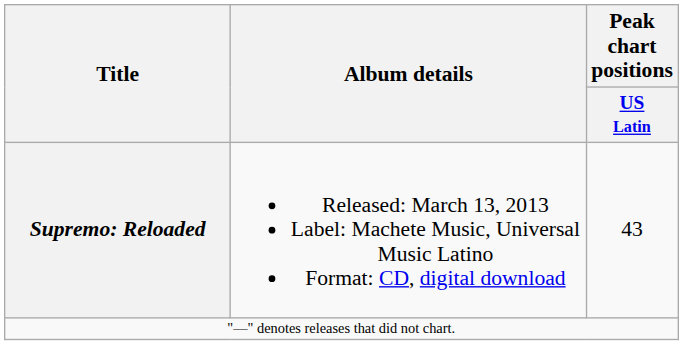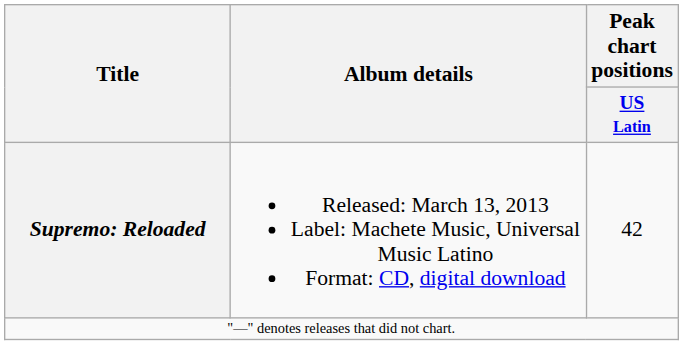 <table class="wikitable plainrowheaders" style="text-align:center;" border="1">
 <tr>
 <th scope="col" rowspan="2" style="width:10em;">Title</th>
 <th scope="col" rowspan="2" style="width:16em;">Album details</th>
 <th scope="col" colspan="1">Peak chart positions</th>
 </tr>
 <tr>
 <th scope="col" style="width:3em;font-size:90%;"><a href='#'>US<br><small>Latin</small></a><br></th>
 </tr>
 <tr>
 <th scope="row"><em>Supremo: Reloaded</em></th>
 <td><br><ul><li>Released: March 13, 2013</li><li>Label: Machete Music, Universal Music Latino</li><li>Format: <a href='#'>CD</a>, <a href='#'>digital download</a></li></ul></td>
-<td>43</td>
+<td>42</td>
 </tr>
 <tr>
 <td colspan="21" style="text-align:center; font-size:8pt;">"—" denotes releases that did not chart.</td>
 </tr>
 </table>
